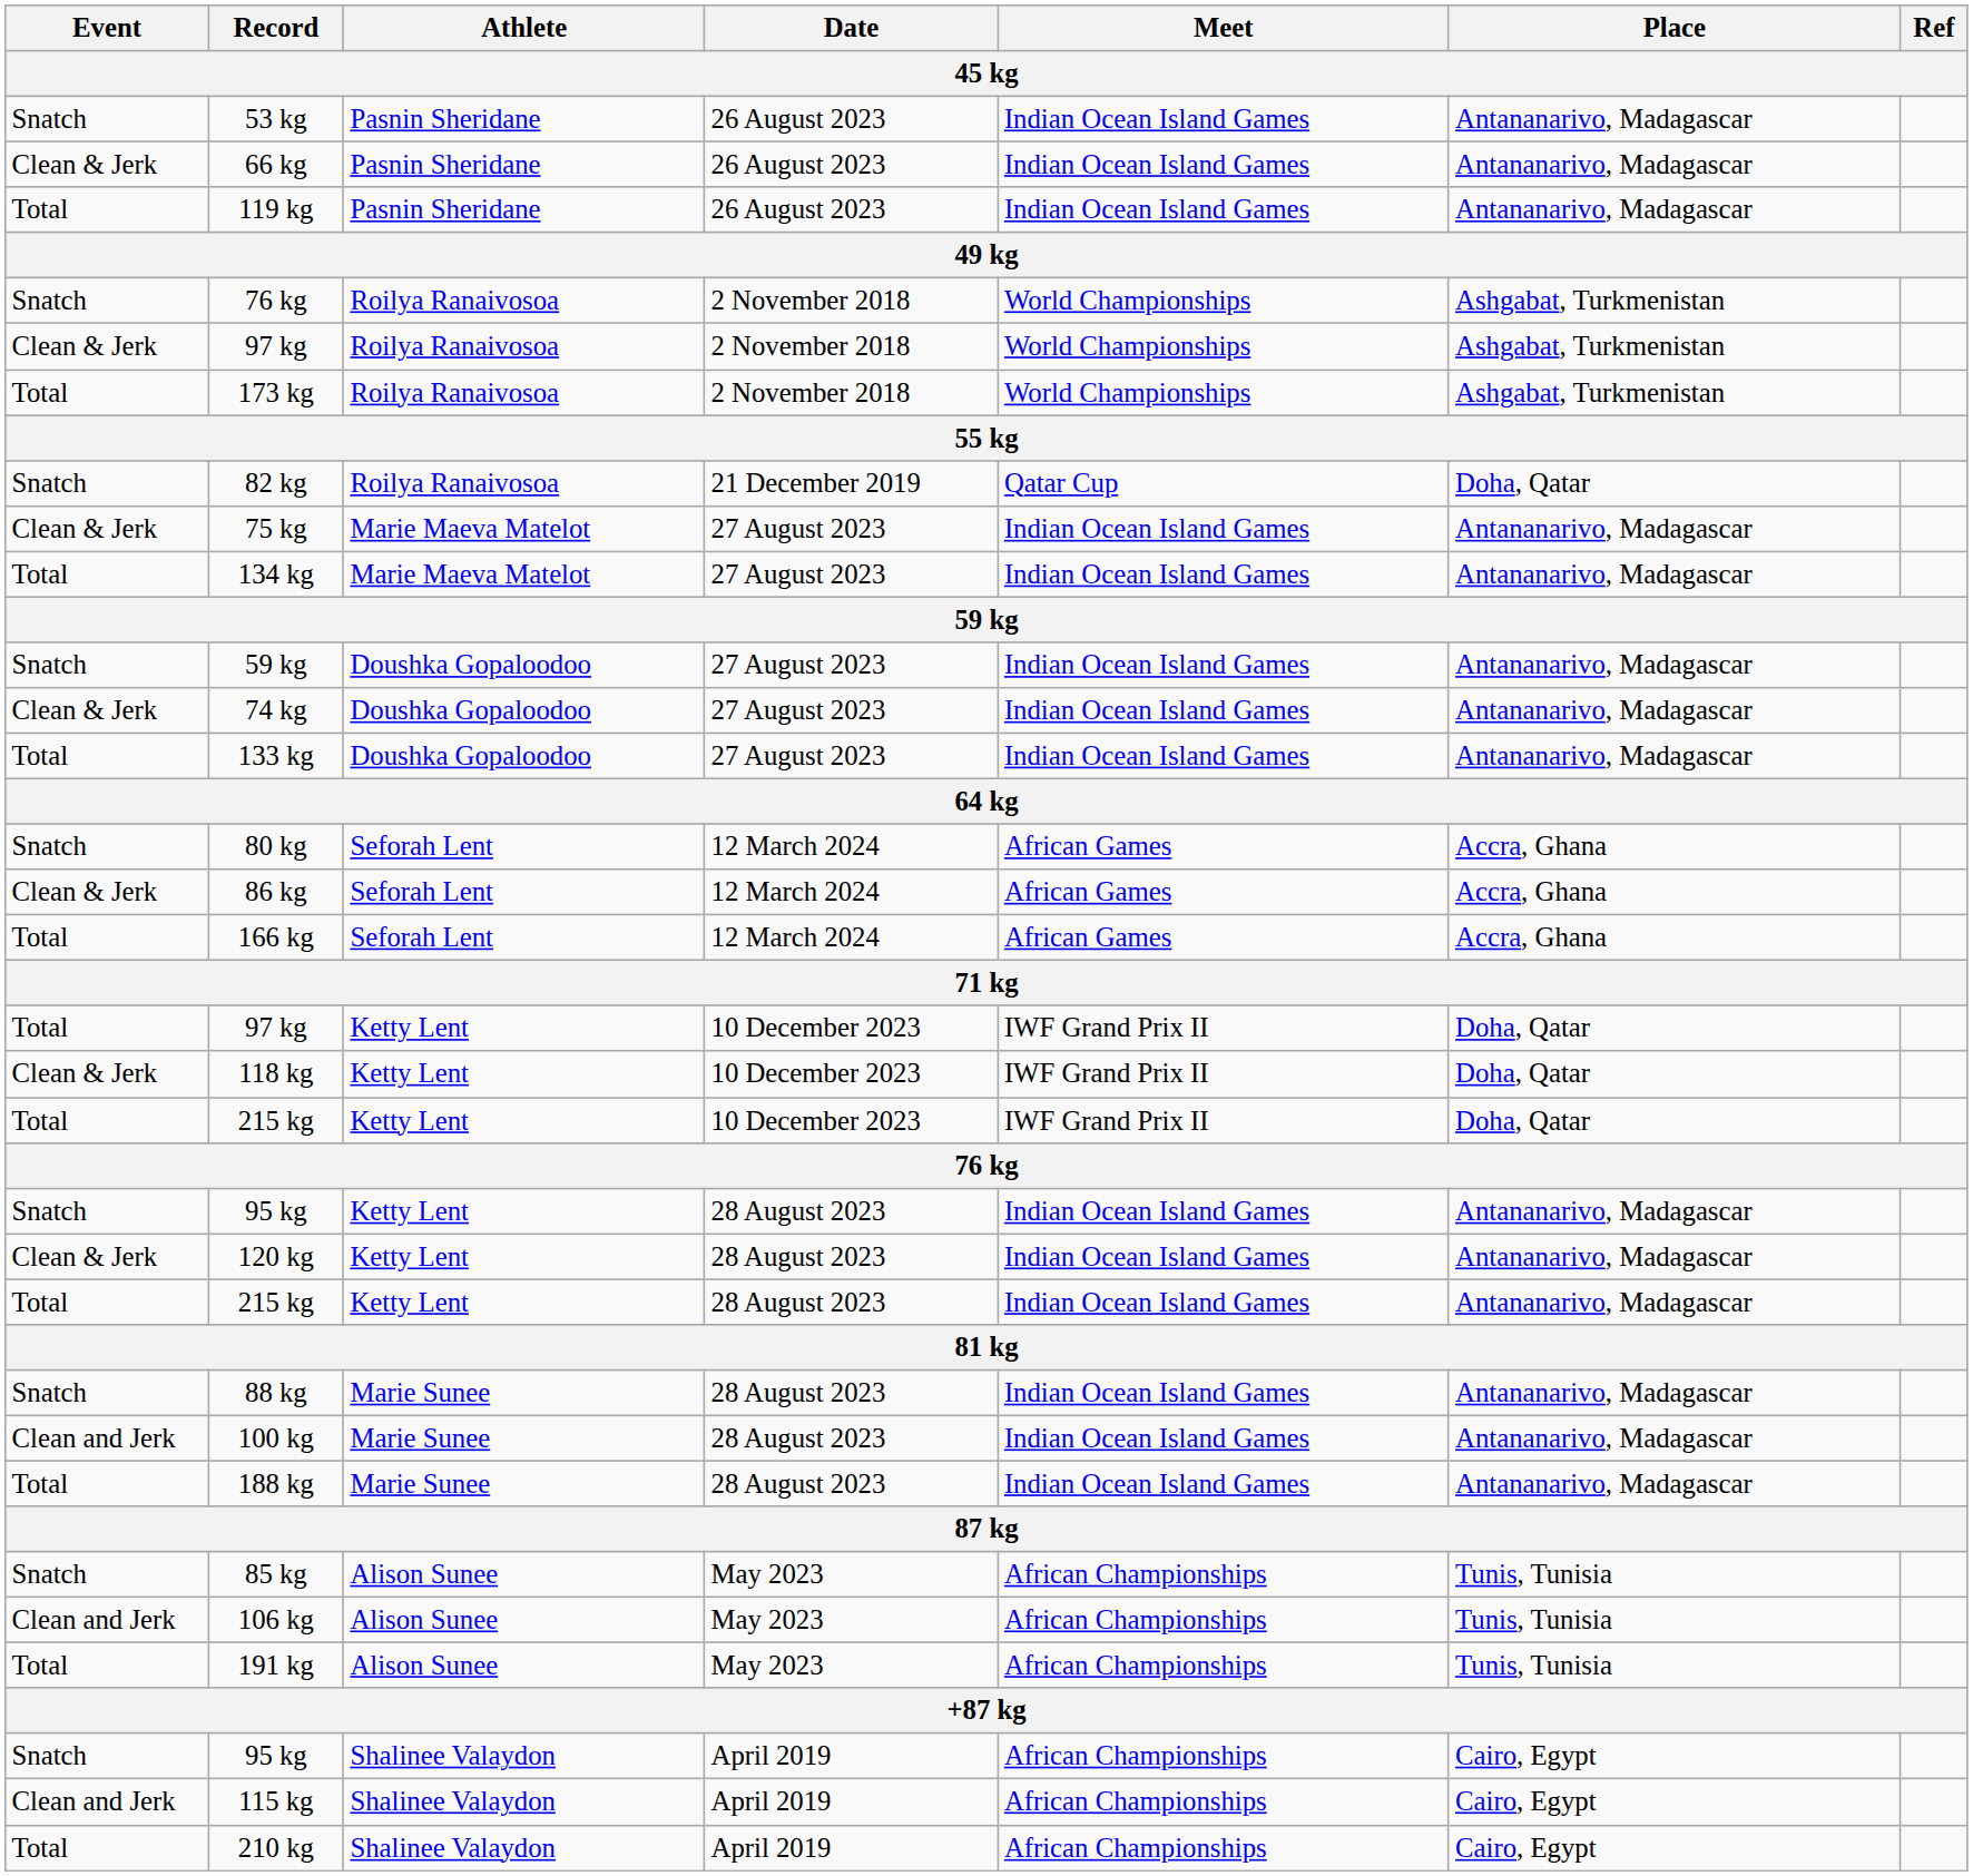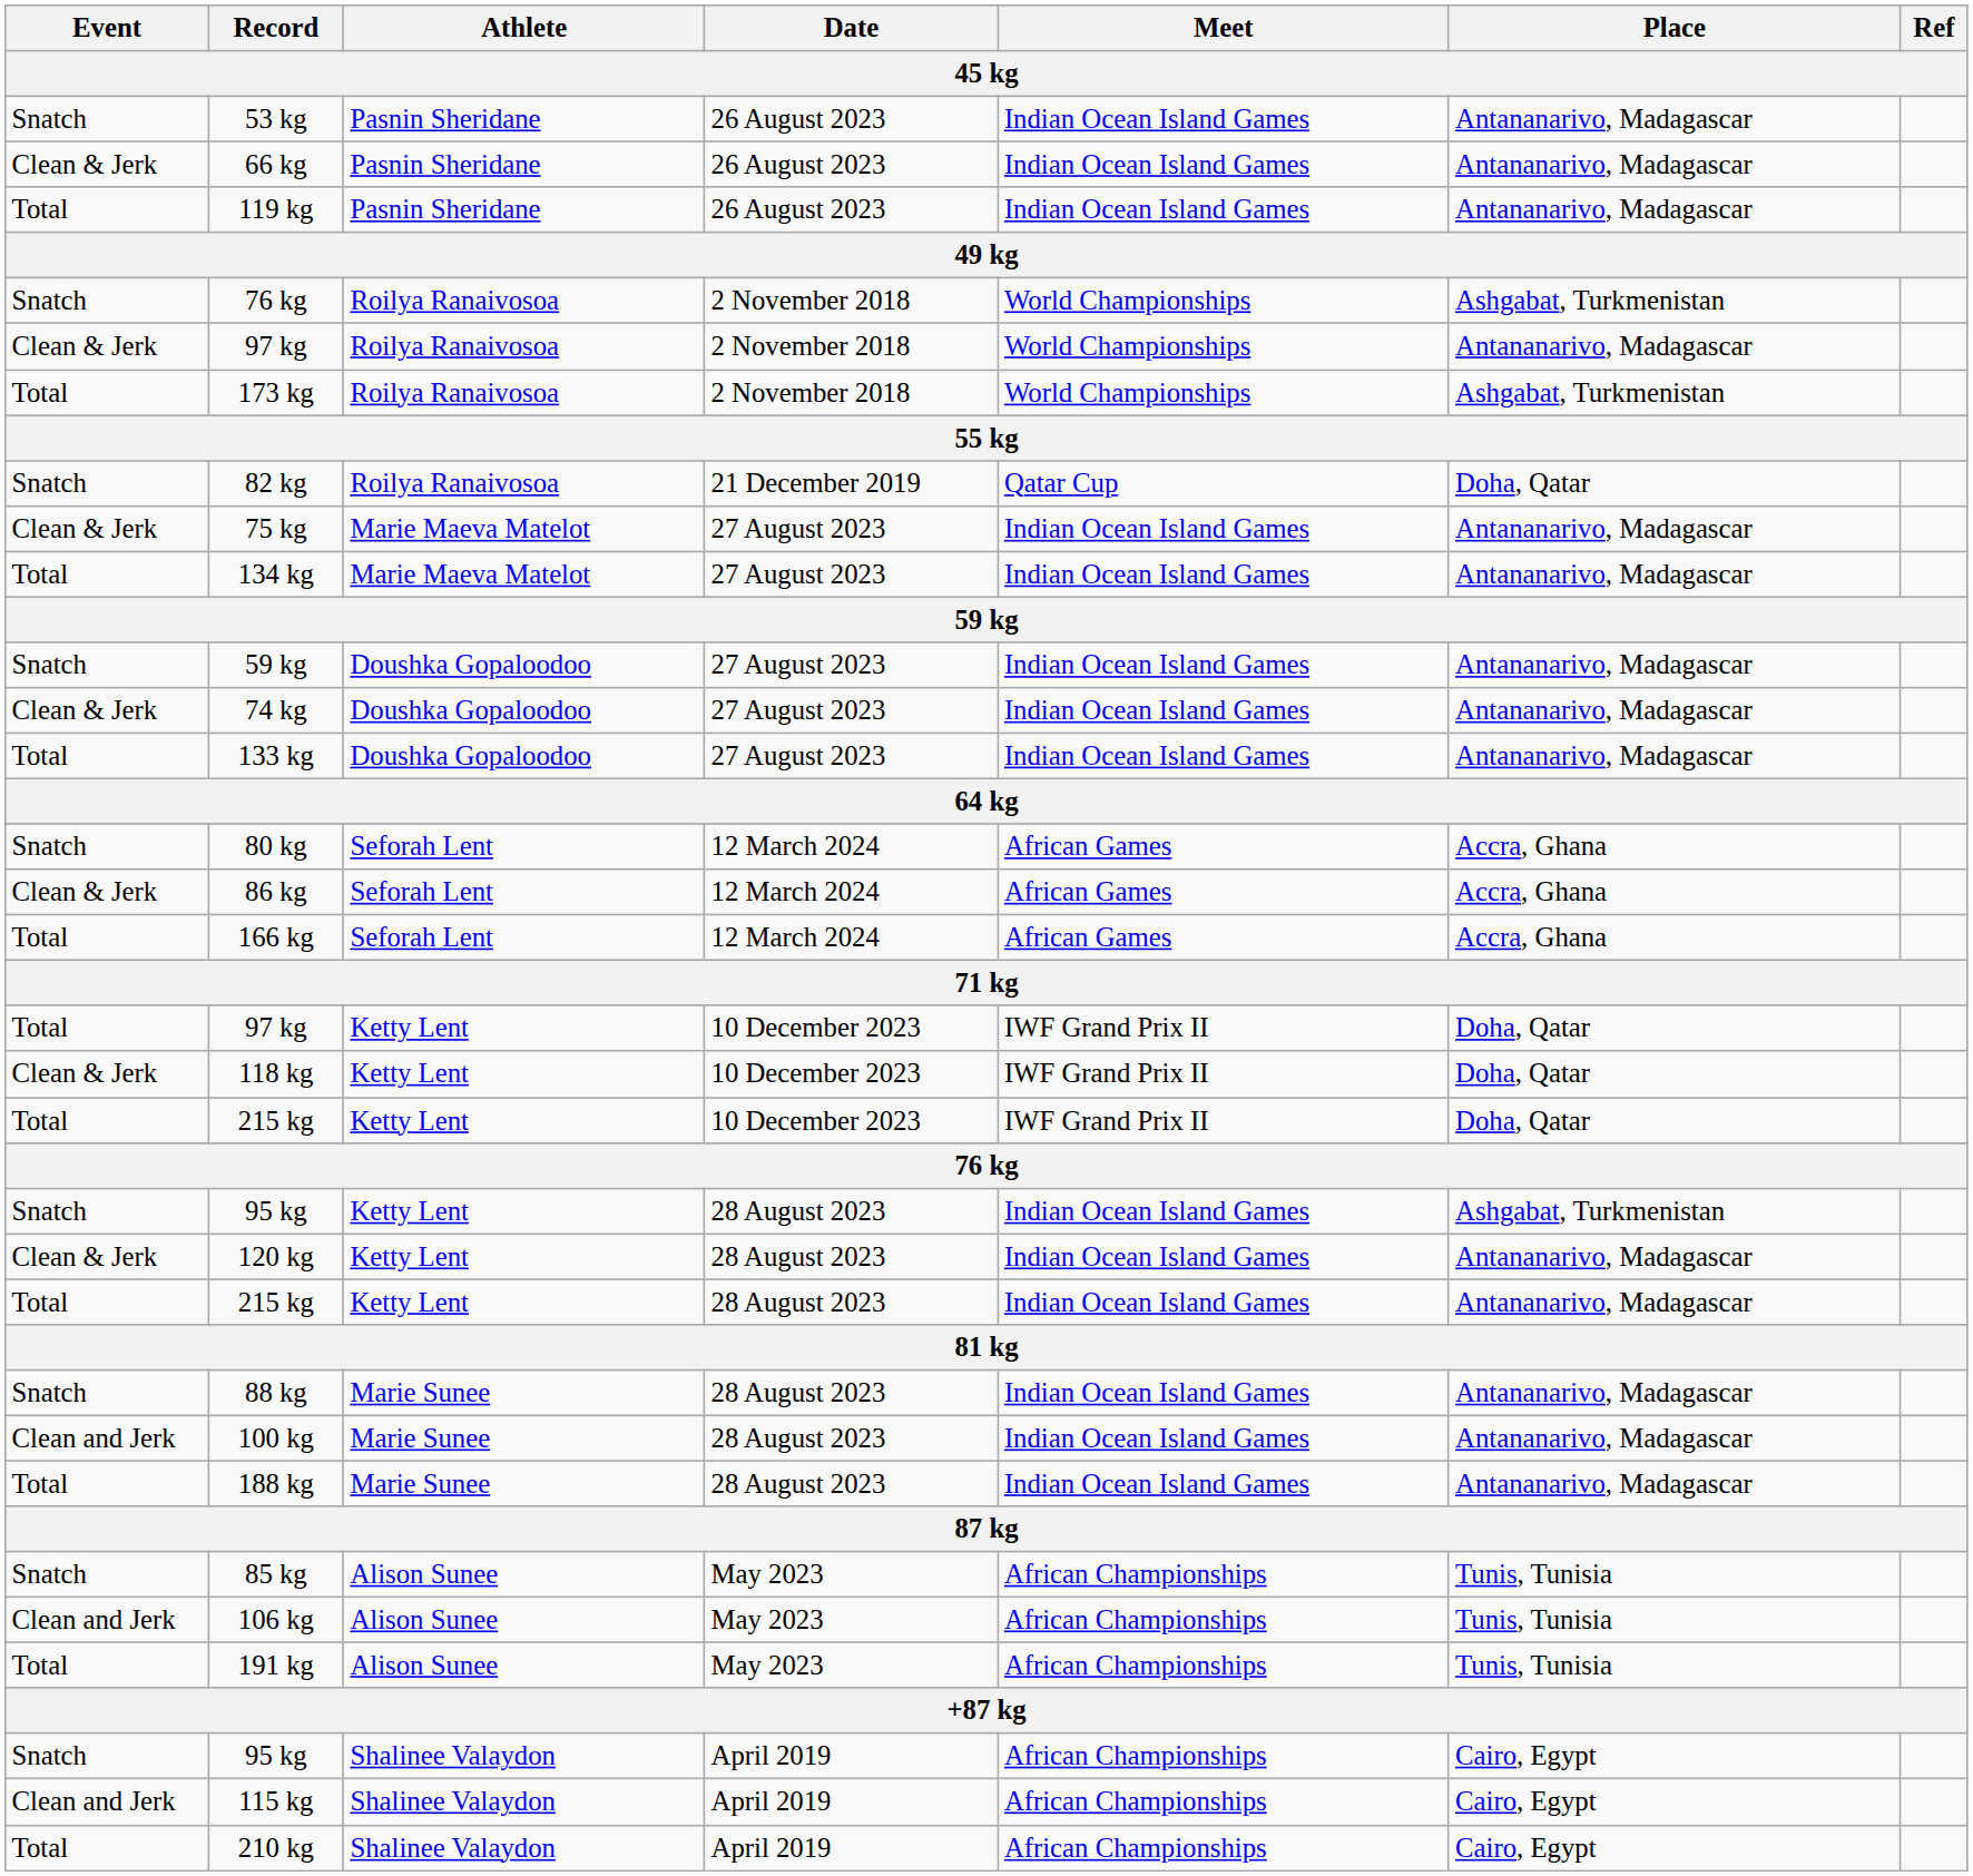 <table class="wikitable" style="font-size:95%;">
 <tr>
 <th width=9%>Event</th>
 <th width=6%>Record</th>
 <th width=16%>Athlete</th>
 <th width=13%>Date</th>
 <th width=20%>Meet</th>
 <th width=20%>Place</th>
 <th width=3%>Ref</th>
 </tr>
 <tr bgcolor="#DDDDDD">
 <th colspan="7">45 kg</th>
 </tr>
 <tr>
 <td>Snatch</td>
 <td align="center">53 kg</td>
 <td><a href='#'>Pasnin Sheridane</a></td>
 <td>26 August 2023</td>
 <td><a href='#'>Indian Ocean Island Games</a></td>
 <td><a href='#'>Antananarivo</a>, Madagascar</td>
 <td></td>
 </tr>
 <tr>
 <td>Clean & Jerk</td>
 <td align="center">66 kg</td>
 <td><a href='#'>Pasnin Sheridane</a></td>
 <td>26 August 2023</td>
 <td><a href='#'>Indian Ocean Island Games</a></td>
 <td><a href='#'>Antananarivo</a>, Madagascar</td>
 <td></td>
 </tr>
 <tr>
 <td>Total</td>
 <td align="center">119 kg</td>
 <td><a href='#'>Pasnin Sheridane</a></td>
 <td>26 August 2023</td>
 <td><a href='#'>Indian Ocean Island Games</a></td>
 <td><a href='#'>Antananarivo</a>, Madagascar</td>
 <td></td>
 </tr>
 <tr bgcolor="#DDDDDD">
 <th colspan="7">49 kg</th>
 </tr>
 <tr>
 <td>Snatch</td>
 <td align="center">76 kg</td>
 <td><a href='#'>Roilya Ranaivosoa</a></td>
 <td>2 November 2018</td>
 <td><a href='#'>World Championships</a></td>
 <td><a href='#'>Ashgabat</a>, Turkmenistan</td>
 <td></td>
 </tr>
 <tr>
 <td>Clean & Jerk</td>
 <td align="center">97 kg</td>
 <td><a href='#'>Roilya Ranaivosoa</a></td>
 <td>2 November 2018</td>
 <td><a href='#'>World Championships</a></td>
-<td><a href='#'>Ashgabat</a>, Turkmenistan</td>
+<td><a href='#'>Antananarivo</a>, Madagascar</td>
 <td></td>
 </tr>
 <tr>
 <td>Total</td>
 <td align="center">173 kg</td>
 <td><a href='#'>Roilya Ranaivosoa</a></td>
 <td>2 November 2018</td>
 <td><a href='#'>World Championships</a></td>
 <td><a href='#'>Ashgabat</a>, Turkmenistan</td>
 <td></td>
 </tr>
 <tr bgcolor="#DDDDDD">
 <th colspan="7">55 kg</th>
 </tr>
 <tr>
 <td>Snatch</td>
 <td align="center">82 kg</td>
 <td><a href='#'>Roilya Ranaivosoa</a></td>
 <td>21 December 2019</td>
 <td><a href='#'>Qatar Cup</a></td>
 <td><a href='#'>Doha</a>, Qatar</td>
 <td></td>
 </tr>
 <tr>
 <td>Clean & Jerk</td>
 <td align="center">75 kg</td>
 <td><a href='#'>Marie Maeva Matelot</a></td>
 <td>27 August 2023</td>
 <td><a href='#'>Indian Ocean Island Games</a></td>
 <td><a href='#'>Antananarivo</a>, Madagascar</td>
 <td></td>
 </tr>
 <tr>
 <td>Total</td>
 <td align="center">134 kg</td>
 <td><a href='#'>Marie Maeva Matelot</a></td>
 <td>27 August 2023</td>
 <td><a href='#'>Indian Ocean Island Games</a></td>
 <td><a href='#'>Antananarivo</a>, Madagascar</td>
 <td></td>
 </tr>
 <tr bgcolor="#DDDDDD">
 <th colspan="7">59 kg</th>
 </tr>
 <tr>
 <td>Snatch</td>
 <td align="center">59 kg</td>
 <td><a href='#'>Doushka Gopaloodoo</a></td>
 <td>27 August 2023</td>
 <td><a href='#'>Indian Ocean Island Games</a></td>
 <td><a href='#'>Antananarivo</a>, Madagascar</td>
 <td></td>
 </tr>
 <tr>
 <td>Clean & Jerk</td>
 <td align="center">74 kg</td>
 <td><a href='#'>Doushka Gopaloodoo</a></td>
 <td>27 August 2023</td>
 <td><a href='#'>Indian Ocean Island Games</a></td>
 <td><a href='#'>Antananarivo</a>, Madagascar</td>
 <td></td>
 </tr>
 <tr>
 <td>Total</td>
 <td align="center">133 kg</td>
 <td><a href='#'>Doushka Gopaloodoo</a></td>
 <td>27 August 2023</td>
 <td><a href='#'>Indian Ocean Island Games</a></td>
 <td><a href='#'>Antananarivo</a>, Madagascar</td>
 <td></td>
 </tr>
 <tr bgcolor="#DDDDDD">
 <th colspan="7">64 kg</th>
 </tr>
 <tr>
 <td>Snatch</td>
 <td align="center">80 kg</td>
 <td><a href='#'>Seforah Lent</a></td>
 <td>12 March 2024</td>
 <td><a href='#'>African Games</a></td>
 <td><a href='#'>Accra</a>, Ghana</td>
 <td></td>
 </tr>
 <tr>
 <td>Clean & Jerk</td>
 <td align="center">86 kg</td>
 <td><a href='#'>Seforah Lent</a></td>
 <td>12 March 2024</td>
 <td><a href='#'>African Games</a></td>
 <td><a href='#'>Accra</a>, Ghana</td>
 <td></td>
 </tr>
 <tr>
 <td>Total</td>
 <td align="center">166 kg</td>
 <td><a href='#'>Seforah Lent</a></td>
 <td>12 March 2024</td>
 <td><a href='#'>African Games</a></td>
 <td><a href='#'>Accra</a>, Ghana</td>
 <td></td>
 </tr>
 <tr bgcolor="#DDDDDD">
 <th colspan="7">71 kg</th>
 </tr>
 <tr>
 <td>Total</td>
 <td align="center">97 kg</td>
 <td><a href='#'>Ketty Lent</a></td>
 <td>10 December 2023</td>
 <td>IWF Grand Prix II</td>
 <td><a href='#'>Doha</a>, Qatar</td>
 <td></td>
 </tr>
 <tr>
 <td>Clean & Jerk</td>
 <td align="center">118 kg</td>
 <td><a href='#'>Ketty Lent</a></td>
 <td>10 December 2023</td>
 <td>IWF Grand Prix II</td>
 <td><a href='#'>Doha</a>, Qatar</td>
 <td></td>
 </tr>
 <tr>
 <td>Total</td>
 <td align="center">215 kg</td>
 <td><a href='#'>Ketty Lent</a></td>
 <td>10 December 2023</td>
 <td>IWF Grand Prix II</td>
 <td><a href='#'>Doha</a>, Qatar</td>
 <td></td>
 </tr>
 <tr bgcolor="#DDDDDD">
 <th colspan="7">76 kg</th>
 </tr>
 <tr>
 <td>Snatch</td>
 <td align="center">95 kg</td>
 <td><a href='#'>Ketty Lent</a></td>
 <td>28 August 2023</td>
 <td><a href='#'>Indian Ocean Island Games</a></td>
-<td><a href='#'>Antananarivo</a>, Madagascar</td>
+<td><a href='#'>Ashgabat</a>, Turkmenistan</td>
 <td></td>
 </tr>
 <tr>
 <td>Clean & Jerk</td>
 <td align="center">120 kg</td>
 <td><a href='#'>Ketty Lent</a></td>
 <td>28 August 2023</td>
 <td><a href='#'>Indian Ocean Island Games</a></td>
 <td><a href='#'>Antananarivo</a>, Madagascar</td>
 <td></td>
 </tr>
 <tr>
 <td>Total</td>
 <td align="center">215 kg</td>
 <td><a href='#'>Ketty Lent</a></td>
 <td>28 August 2023</td>
 <td><a href='#'>Indian Ocean Island Games</a></td>
 <td><a href='#'>Antananarivo</a>, Madagascar</td>
 <td></td>
 </tr>
 <tr bgcolor="#DDDDDD">
 <th colspan="7">81 kg</th>
 </tr>
 <tr>
 <td>Snatch</td>
 <td align="center">88 kg</td>
 <td><a href='#'>Marie Sunee</a></td>
 <td>28 August 2023</td>
 <td><a href='#'>Indian Ocean Island Games</a></td>
 <td><a href='#'>Antananarivo</a>, Madagascar</td>
 <td></td>
 </tr>
 <tr>
 <td>Clean and Jerk</td>
 <td align="center">100 kg</td>
 <td><a href='#'>Marie Sunee</a></td>
 <td>28 August 2023</td>
 <td><a href='#'>Indian Ocean Island Games</a></td>
 <td><a href='#'>Antananarivo</a>, Madagascar</td>
 <td></td>
 </tr>
 <tr>
 <td>Total</td>
 <td align="center">188 kg</td>
 <td><a href='#'>Marie Sunee</a></td>
 <td>28 August 2023</td>
 <td><a href='#'>Indian Ocean Island Games</a></td>
 <td><a href='#'>Antananarivo</a>, Madagascar</td>
 <td></td>
 </tr>
 <tr bgcolor="#DDDDDD">
 <th colspan="7">87 kg</th>
 </tr>
 <tr>
 <td>Snatch</td>
 <td align="center">85 kg</td>
 <td><a href='#'>Alison Sunee</a></td>
 <td>May 2023</td>
 <td><a href='#'>African Championships</a></td>
 <td><a href='#'>Tunis</a>, Tunisia</td>
 <td></td>
 </tr>
 <tr>
 <td>Clean and Jerk</td>
 <td align="center">106 kg</td>
 <td><a href='#'>Alison Sunee</a></td>
 <td>May 2023</td>
 <td><a href='#'>African Championships</a></td>
 <td><a href='#'>Tunis</a>, Tunisia</td>
 <td></td>
 </tr>
 <tr>
 <td>Total</td>
 <td align="center">191 kg</td>
 <td><a href='#'>Alison Sunee</a></td>
 <td>May 2023</td>
 <td><a href='#'>African Championships</a></td>
 <td><a href='#'>Tunis</a>, Tunisia</td>
 <td></td>
 </tr>
 <tr bgcolor="#DDDDDD">
 <th colspan="7">+87 kg</th>
 </tr>
 <tr>
 <td>Snatch</td>
 <td align="center">95 kg</td>
 <td><a href='#'>Shalinee Valaydon</a></td>
 <td>April 2019</td>
 <td><a href='#'>African Championships</a></td>
 <td><a href='#'>Cairo</a>, Egypt</td>
 <td></td>
 </tr>
 <tr>
 <td>Clean and Jerk</td>
 <td align="center">115 kg</td>
 <td><a href='#'>Shalinee Valaydon</a></td>
 <td>April 2019</td>
 <td><a href='#'>African Championships</a></td>
 <td><a href='#'>Cairo</a>, Egypt</td>
 <td></td>
 </tr>
 <tr>
 <td>Total</td>
 <td align="center">210 kg</td>
 <td><a href='#'>Shalinee Valaydon</a></td>
 <td>April 2019</td>
 <td><a href='#'>African Championships</a></td>
 <td><a href='#'>Cairo</a>, Egypt</td>
 <td></td>
 </tr>
 </table>
